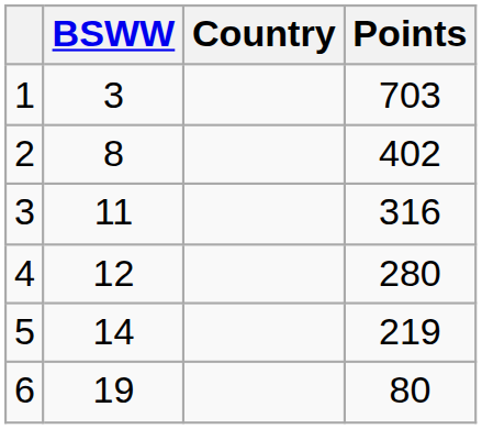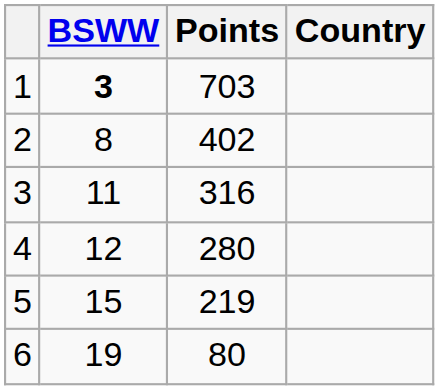 <table class="wikitable" style="text-align:center;">
 <tr>
 <th></th>
 <th><a href='#'>BSWW</a></th>
+<th>Points</th>
 <th>Country</th>
-<th>Points</th>
 </tr>
 <tr>
 <td>1</td>
-<td>3</td>
+<td><strong>3</strong></td>
+<td>703</td>
 <td align="left"></td>
-<td>703</td>
 </tr>
 <tr>
 <td>2</td>
 <td>8</td>
+<td>402</td>
 <td align="left"></td>
-<td>402</td>
 </tr>
 <tr>
 <td>3</td>
 <td>11</td>
+<td>316</td>
 <td align="left"></td>
-<td>316</td>
 </tr>
 <tr>
 <td>4</td>
 <td>12</td>
+<td>280</td>
 <td align="left"></td>
-<td>280</td>
 </tr>
 <tr>
 <td>5</td>
-<td>14</td>
+<td>15</td>
+<td>219</td>
 <td align="left"></td>
-<td>219</td>
 </tr>
 <tr>
 <td>6</td>
 <td>19</td>
+<td>80</td>
 <td align="left"></td>
-<td>80</td>
 </tr>
 </table>
